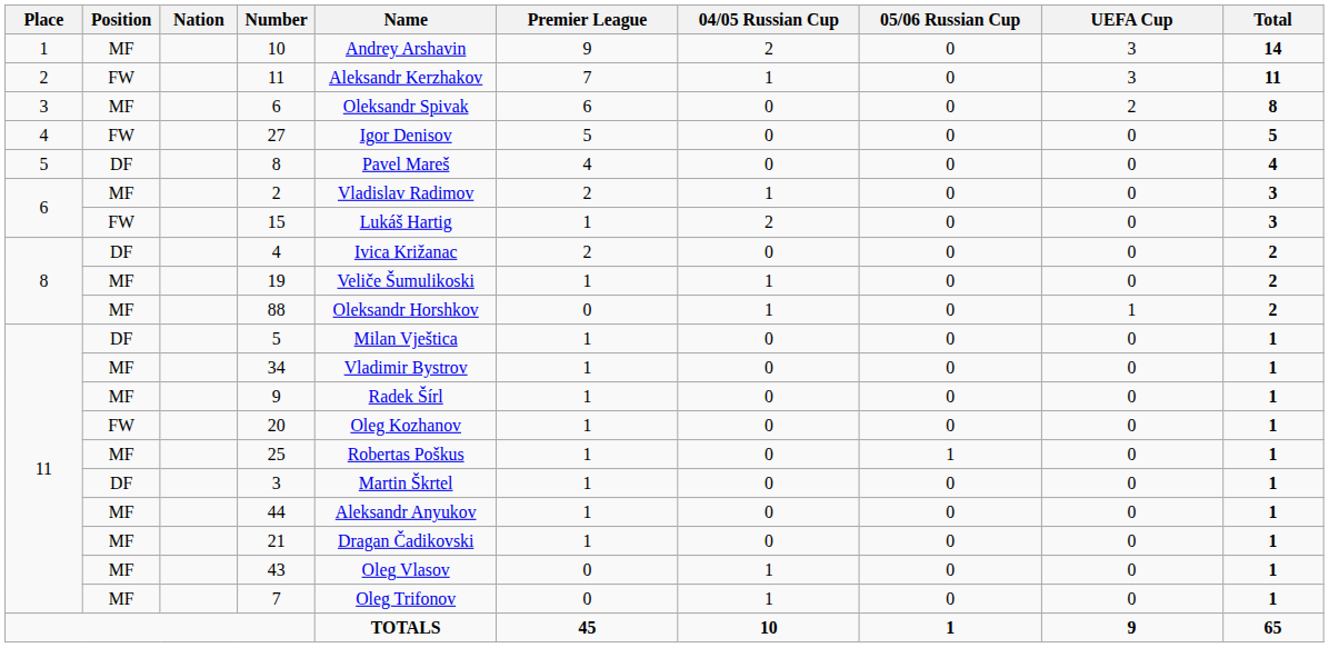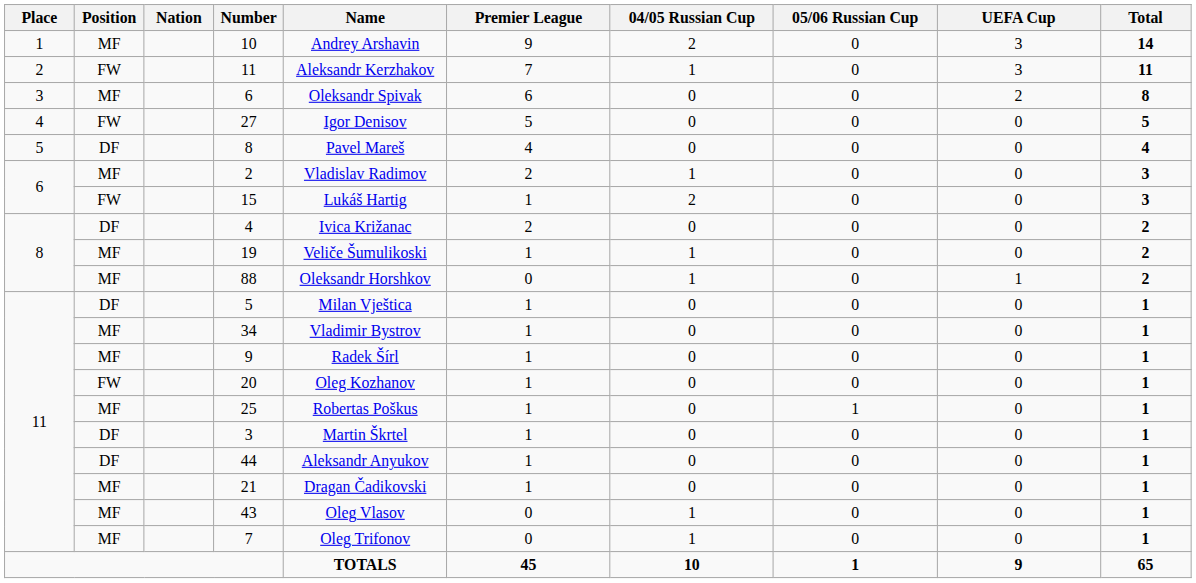 <table class="wikitable" style="font-size: 95%; text-align: center;">
 <tr>
 <th width=60>Place</th>
 <th width=60>Position</th>
 <th width=60>Nation</th>
 <th width=60>Number</th>
 <th width=150>Name</th>
 <th width=150>Premier League</th>
 <th width=150>04/05 Russian Cup</th>
 <th width=150>05/06 Russian Cup</th>
 <th width=150>UEFA Cup</th>
 <th width=80><strong>Total</strong></th>
 </tr>
 <tr>
 <td>1</td>
 <td>MF</td>
 <td></td>
 <td>10</td>
 <td><a href='#'>Andrey Arshavin</a></td>
 <td>9</td>
 <td>2</td>
 <td>0</td>
 <td>3</td>
 <td><strong>14</strong></td>
 </tr>
 <tr>
 <td>2</td>
 <td>FW</td>
 <td></td>
 <td>11</td>
 <td><a href='#'>Aleksandr Kerzhakov</a></td>
 <td>7</td>
 <td>1</td>
 <td>0</td>
 <td>3</td>
 <td><strong>11</strong></td>
 </tr>
 <tr>
 <td>3</td>
 <td>MF</td>
 <td></td>
 <td>6</td>
 <td><a href='#'>Oleksandr Spivak</a></td>
 <td>6</td>
 <td>0</td>
 <td>0</td>
 <td>2</td>
 <td><strong>8</strong></td>
 </tr>
 <tr>
 <td>4</td>
 <td>FW</td>
 <td></td>
 <td>27</td>
 <td><a href='#'>Igor Denisov</a></td>
 <td>5</td>
 <td>0</td>
 <td>0</td>
 <td>0</td>
 <td><strong>5</strong></td>
 </tr>
 <tr>
 <td>5</td>
 <td>DF</td>
 <td></td>
 <td>8</td>
 <td><a href='#'>Pavel Mareš</a></td>
 <td>4</td>
 <td>0</td>
 <td>0</td>
 <td>0</td>
 <td><strong>4</strong></td>
 </tr>
 <tr>
 <td rowspan="2">6</td>
 <td>MF</td>
 <td></td>
 <td>2</td>
 <td><a href='#'>Vladislav Radimov</a></td>
 <td>2</td>
 <td>1</td>
 <td>0</td>
 <td>0</td>
 <td><strong>3</strong></td>
 </tr>
 <tr>
 <td>FW</td>
 <td></td>
 <td>15</td>
 <td><a href='#'>Lukáš Hartig</a></td>
 <td>1</td>
 <td>2</td>
 <td>0</td>
 <td>0</td>
 <td><strong>3</strong></td>
 </tr>
 <tr>
 <td rowspan="3">8</td>
 <td>DF</td>
 <td></td>
 <td>4</td>
 <td><a href='#'>Ivica Križanac</a></td>
 <td>2</td>
 <td>0</td>
 <td>0</td>
 <td>0</td>
 <td><strong>2</strong></td>
 </tr>
 <tr>
 <td>MF</td>
 <td></td>
 <td>19</td>
 <td><a href='#'>Veliče Šumulikoski</a></td>
 <td>1</td>
 <td>1</td>
 <td>0</td>
 <td>0</td>
 <td><strong>2</strong></td>
 </tr>
 <tr>
 <td>MF</td>
 <td></td>
 <td>88</td>
 <td><a href='#'>Oleksandr Horshkov</a></td>
 <td>0</td>
 <td>1</td>
 <td>0</td>
 <td>1</td>
 <td><strong>2</strong></td>
 </tr>
 <tr>
 <td rowspan="10">11</td>
 <td>DF</td>
 <td></td>
 <td>5</td>
 <td><a href='#'>Milan Vještica</a></td>
 <td>1</td>
 <td>0</td>
 <td>0</td>
 <td>0</td>
 <td><strong>1</strong></td>
 </tr>
 <tr>
 <td>MF</td>
 <td></td>
 <td>34</td>
 <td><a href='#'>Vladimir Bystrov</a></td>
 <td>1</td>
 <td>0</td>
 <td>0</td>
 <td>0</td>
 <td><strong>1</strong></td>
 </tr>
 <tr>
 <td>MF</td>
 <td></td>
 <td>9</td>
 <td><a href='#'>Radek Šírl</a></td>
 <td>1</td>
 <td>0</td>
 <td>0</td>
 <td>0</td>
 <td><strong>1</strong></td>
 </tr>
 <tr>
 <td>FW</td>
 <td></td>
 <td>20</td>
 <td><a href='#'>Oleg Kozhanov</a></td>
 <td>1</td>
 <td>0</td>
 <td>0</td>
 <td>0</td>
 <td><strong>1</strong></td>
 </tr>
 <tr>
 <td>MF</td>
 <td></td>
 <td>25</td>
 <td><a href='#'>Robertas Poškus</a></td>
 <td>1</td>
 <td>0</td>
 <td>1</td>
 <td>0</td>
 <td><strong>1</strong></td>
 </tr>
 <tr>
 <td>DF</td>
 <td></td>
 <td>3</td>
 <td><a href='#'>Martin Škrtel</a></td>
 <td>1</td>
 <td>0</td>
 <td>0</td>
 <td>0</td>
 <td><strong>1</strong></td>
 </tr>
 <tr>
-<td>MF</td>
+<td>DF</td>
 <td></td>
 <td>44</td>
 <td><a href='#'>Aleksandr Anyukov</a></td>
 <td>1</td>
 <td>0</td>
 <td>0</td>
 <td>0</td>
 <td><strong>1</strong></td>
 </tr>
 <tr>
 <td>MF</td>
 <td></td>
 <td>21</td>
 <td><a href='#'>Dragan Čadikovski</a></td>
 <td>1</td>
 <td>0</td>
 <td>0</td>
 <td>0</td>
 <td><strong>1</strong></td>
 </tr>
 <tr>
 <td>MF</td>
 <td></td>
 <td>43</td>
 <td><a href='#'>Oleg Vlasov</a></td>
 <td>0</td>
 <td>1</td>
 <td>0</td>
 <td>0</td>
 <td><strong>1</strong></td>
 </tr>
 <tr>
 <td>MF</td>
 <td></td>
 <td>7</td>
 <td><a href='#'>Oleg Trifonov</a></td>
 <td>0</td>
 <td>1</td>
 <td>0</td>
 <td>0</td>
 <td><strong>1</strong></td>
 </tr>
 <tr>
 <td colspan="4"></td>
 <td><strong>TOTALS</strong></td>
 <td><strong>45</strong></td>
 <td><strong>10</strong></td>
 <td><strong>1</strong></td>
 <td><strong>9</strong></td>
 <td><strong>65</strong></td>
 </tr>
 </table>
